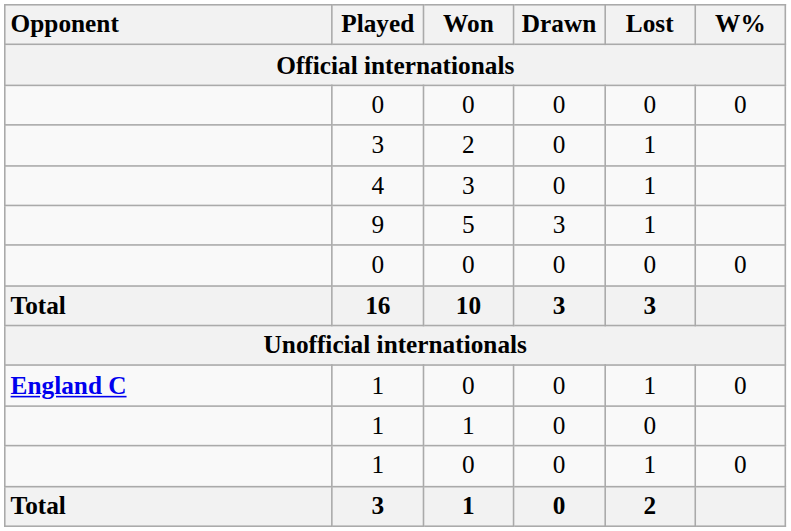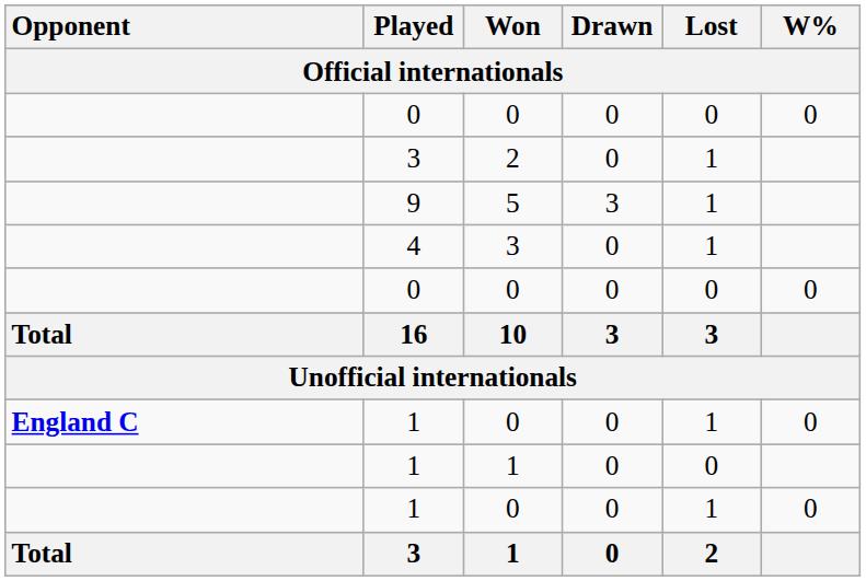 <table class="wikitable sortable" style="text-align:center;">
 <tr>
 <th style="width:200px; text-align:left;">Opponent</th>
 <th style="width:50px;">Played</th>
 <th style="width:50px;">Won</th>
 <th style="width:50px;">Drawn</th>
 <th style="width:50px;">Lost</th>
 <th style="width:50px;">W%</th>
 </tr>
 <tr>
 <th colspan=6>Official internationals</th>
 </tr>
 <tr>
 <td style="text-align:left;"><strong></strong></td>
 <td>0</td>
 <td>0</td>
 <td>0</td>
 <td>0</td>
 <td>0</td>
 </tr>
 <tr>
 <td style="text-align:left;"><strong></strong></td>
 <td>3</td>
 <td>2</td>
 <td>0</td>
 <td>1</td>
 <td></td>
 </tr>
 <tr>
 <td style="text-align:left;"><strong></strong></td>
-<td>4</td>
+<td>9</td>
+<td>5</td>
 <td>3</td>
-<td>0</td>
 <td>1</td>
 <td></td>
 </tr>
 <tr>
 <td style="text-align:left;"><strong></strong></td>
-<td>9</td>
-<td>5</td>
+<td>4</td>
 <td>3</td>
+<td>0</td>
 <td>1</td>
 <td></td>
 </tr>
 <tr>
 <td style="text-align:left;"><strong></strong></td>
 <td>0</td>
 <td>0</td>
 <td>0</td>
 <td>0</td>
 <td>0</td>
 </tr>
 <tr>
 <th style="text-align:left;"><strong>Total</strong></th>
 <th>16</th>
 <th>10</th>
 <th>3</th>
 <th>3</th>
 <th></th>
 </tr>
 <tr>
 <th colspan=6>Unofficial internationals</th>
 </tr>
 <tr>
 <td style="text-align:left;"><strong> <a href='#'>England C</a></strong></td>
 <td>1</td>
 <td>0</td>
 <td>0</td>
 <td>1</td>
 <td>0</td>
 </tr>
 <tr>
 <td style="text-align:left;"><strong></strong></td>
 <td>1</td>
 <td>1</td>
 <td>0</td>
 <td>0</td>
 <td></td>
 </tr>
 <tr>
 <td style="text-align:left;"><strong></strong></td>
 <td>1</td>
 <td>0</td>
 <td>0</td>
 <td>1</td>
 <td>0</td>
 </tr>
 <tr>
 <th style="text-align:left;"><strong>Total</strong></th>
 <th>3</th>
 <th>1</th>
 <th>0</th>
 <th>2</th>
 <th></th>
 </tr>
 </table>
